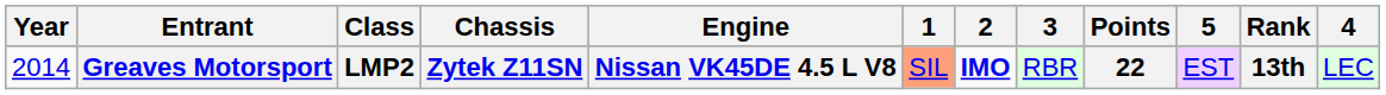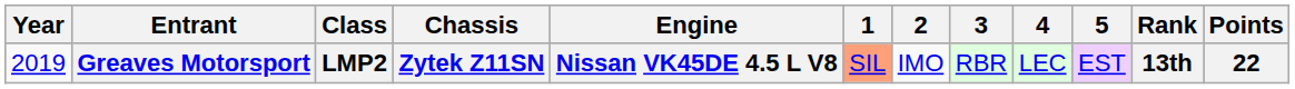 <table class="wikitable" style="text-align:center; font-size:85%">
 <tr>
 <th>Year</th>
 <th>Entrant</th>
 <th>Class</th>
 <th>Chassis</th>
 <th>Engine</th>
 <th>1</th>
 <th>2</th>
 <th>3</th>
-<th>Points</th>
+<th>4</th>
 <th>5</th>
 <th>Rank</th>
-<th>4</th>
+<th>Points</th>
 </tr>
 <tr>
-<td><a href='#'>2014</a></td>
+<td><a href='#'>2019</a></td>
 <th nowrap><a href='#'>Greaves Motorsport</a></th>
 <th>LMP2</th>
 <th nowrap><a href='#'>Zytek Z11SN</a></th>
 <th nowrap><a href='#'>Nissan</a> <a href='#'>VK45DE</a> 4.5 L V8</th>
 <td style="background: lightsalmon;"><a href='#'>SIL</a></td>
-<td><strong><a href='#'>IMO</a></strong></td>
+<td><a href='#'>IMO</a></td>
 <td style="background:#DFFFDF;"><a href='#'>RBR</a><br></td>
-<th>22</th>
+<td style="background:#DFFFDF;"><a href='#'>LEC</a><br></td>
 <td style="background:#EFCFFF;"><a href='#'>EST</a><br></td>
 <th>13th</th>
-<td style="background:#DFFFDF;"><a href='#'>LEC</a><br></td>
+<th>22</th>
 </tr>
 </table>
